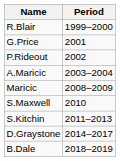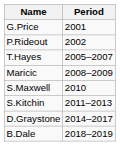 <table class="wikitable">
 <tr>
 <th>Name</th>
 <th>Period</th>
-</tr>
-<tr>
-<td>R.Blair</td>
-<td>1999–2000</td>
 </tr>
 <tr>
 <td>G.Price</td>
 <td>2001</td>
 </tr>
 <tr>
 <td>P.Rideout</td>
 <td>2002</td>
 </tr>
 <tr>
-<td>A.Maricic</td>
-<td>2003–2004</td>
+<td>T.Hayes</td>
+<td>2005–2007</td>
 </tr>
 <tr>
 <td>Maricic</td>
 <td>2008–2009</td>
 </tr>
 <tr>
 <td>S.Maxwell</td>
 <td>2010</td>
 </tr>
 <tr>
 <td>S.Kitchin</td>
 <td>2011–2013</td>
 </tr>
 <tr>
 <td>D.Graystone</td>
 <td>2014–2017</td>
 </tr>
 <tr>
 <td>B.Dale</td>
 <td>2018–2019</td>
 </tr>
 </table>
